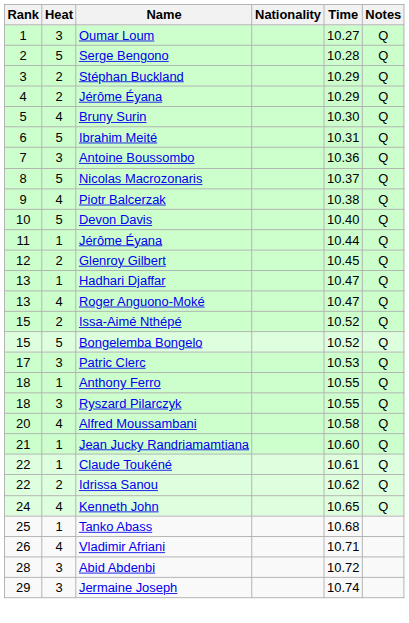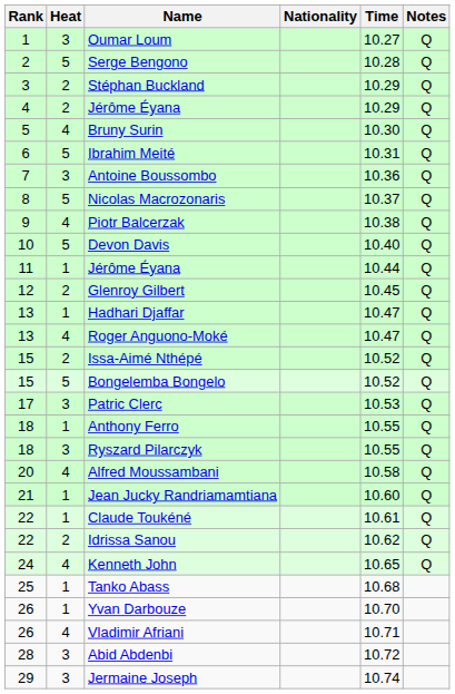 <table class="wikitable sortable" style="text-align:center; font-size:95%">
 <tr>
 <th>Rank</th>
 <th>Heat</th>
 <th>Name</th>
 <th>Nationality</th>
 <th>Time</th>
 <th>Notes</th>
 </tr>
 <tr bgcolor=ccffcc>
 <td>1</td>
 <td>3</td>
 <td align=left><a href='#'>Oumar Loum</a></td>
 <td align=left></td>
 <td>10.27</td>
 <td>Q</td>
 </tr>
 <tr bgcolor=ccffcc>
 <td>2</td>
 <td>5</td>
 <td align=left><a href='#'>Serge Bengono</a></td>
 <td align=left></td>
 <td>10.28</td>
 <td>Q</td>
 </tr>
 <tr bgcolor=ccffcc>
 <td>3</td>
 <td>2</td>
 <td align=left><a href='#'>Stéphan Buckland</a></td>
 <td align=left></td>
 <td>10.29</td>
 <td>Q</td>
 </tr>
 <tr bgcolor=ccffcc>
 <td>4</td>
 <td>2</td>
 <td align=left><a href='#'>Jérôme Éyana</a></td>
 <td align=left></td>
 <td>10.29</td>
 <td>Q</td>
 </tr>
 <tr bgcolor=ccffcc>
 <td>5</td>
 <td>4</td>
 <td align=left><a href='#'>Bruny Surin</a></td>
 <td align=left></td>
 <td>10.30</td>
 <td>Q</td>
 </tr>
 <tr bgcolor=ccffcc>
 <td>6</td>
 <td>5</td>
 <td align=left><a href='#'>Ibrahim Meité</a></td>
 <td align=left></td>
 <td>10.31</td>
 <td>Q</td>
 </tr>
 <tr bgcolor=ccffcc>
 <td>7</td>
 <td>3</td>
 <td align=left><a href='#'>Antoine Boussombo</a></td>
 <td align=left></td>
 <td>10.36</td>
 <td>Q</td>
 </tr>
 <tr bgcolor=ccffcc>
 <td>8</td>
 <td>5</td>
 <td align=left><a href='#'>Nicolas Macrozonaris</a></td>
 <td align=left></td>
 <td>10.37</td>
 <td>Q</td>
 </tr>
 <tr bgcolor=ccffcc>
 <td>9</td>
 <td>4</td>
 <td align=left><a href='#'>Piotr Balcerzak</a></td>
 <td align=left></td>
 <td>10.38</td>
 <td>Q</td>
 </tr>
 <tr bgcolor=ccffcc>
 <td>10</td>
 <td>5</td>
 <td align=left><a href='#'>Devon Davis</a></td>
 <td align=left></td>
 <td>10.40</td>
 <td>Q</td>
 </tr>
 <tr bgcolor=ccffcc>
 <td>11</td>
 <td>1</td>
 <td align=left><a href='#'>Jérôme Éyana</a></td>
 <td align=left></td>
 <td>10.44</td>
 <td>Q</td>
 </tr>
 <tr bgcolor=ccffcc>
 <td>12</td>
 <td>2</td>
 <td align=left><a href='#'>Glenroy Gilbert</a></td>
 <td align=left></td>
 <td>10.45</td>
 <td>Q</td>
 </tr>
 <tr bgcolor=ccffcc>
 <td>13</td>
 <td>1</td>
 <td align=left><a href='#'>Hadhari Djaffar</a></td>
 <td align=left></td>
 <td>10.47</td>
 <td>Q</td>
 </tr>
 <tr bgcolor=ccffcc>
 <td>13</td>
 <td>4</td>
 <td align=left><a href='#'>Roger Anguono-Moké</a></td>
 <td align=left></td>
 <td>10.47</td>
 <td>Q</td>
 </tr>
 <tr bgcolor=ccffcc>
 <td>15</td>
 <td>2</td>
 <td align=left><a href='#'>Issa-Aimé Nthépé</a></td>
 <td align=left></td>
 <td>10.52</td>
 <td>Q</td>
 </tr>
 <tr bgcolor=ddffdd>
 <td>15</td>
 <td>5</td>
 <td align=left><a href='#'>Bongelemba Bongelo</a></td>
 <td align=left></td>
 <td>10.52</td>
 <td>Q</td>
 </tr>
 <tr bgcolor=ccffcc>
 <td>17</td>
 <td>3</td>
 <td align=left><a href='#'>Patric Clerc</a></td>
 <td align=left></td>
 <td>10.53</td>
 <td>Q</td>
 </tr>
 <tr bgcolor=ccffcc>
 <td>18</td>
 <td>1</td>
 <td align=left><a href='#'>Anthony Ferro</a></td>
 <td align=left></td>
 <td>10.55</td>
 <td>Q</td>
 </tr>
 <tr bgcolor=ccffcc>
 <td>18</td>
 <td>3</td>
 <td align=left><a href='#'>Ryszard Pilarczyk</a></td>
 <td align=left></td>
 <td>10.55</td>
 <td>Q</td>
 </tr>
 <tr bgcolor=ccffcc>
 <td>20</td>
 <td>4</td>
 <td align=left><a href='#'>Alfred Moussambani</a></td>
 <td align=left></td>
 <td>10.58</td>
 <td>Q</td>
 </tr>
 <tr bgcolor=ccffcc>
 <td>21</td>
 <td>1</td>
 <td align=left><a href='#'>Jean Jucky Randriamamtiana</a></td>
 <td align=left></td>
 <td>10.60</td>
 <td>Q</td>
 </tr>
 <tr bgcolor=ddffdd>
 <td>22</td>
 <td>1</td>
 <td align=left><a href='#'>Claude Toukéné</a></td>
 <td align=left></td>
 <td>10.61</td>
 <td>Q</td>
 </tr>
 <tr bgcolor=ddffdd>
 <td>22</td>
 <td>2</td>
 <td align=left><a href='#'>Idrissa Sanou</a></td>
 <td align=left></td>
 <td>10.62</td>
 <td>Q</td>
 </tr>
 <tr bgcolor=ddffdd>
 <td>24</td>
 <td>4</td>
 <td align=left><a href='#'>Kenneth John</a></td>
 <td align=left></td>
 <td>10.65</td>
 <td>Q</td>
 </tr>
 <tr>
 <td>25</td>
 <td>1</td>
 <td align=left><a href='#'>Tanko Abass</a></td>
 <td align=left></td>
 <td>10.68</td>
 <td></td>
 </tr>
 <tr>
 <td>26</td>
+<td>1</td>
+<td align=left><a href='#'>Yvan Darbouze</a></td>
+<td align=left></td>
+<td>10.70</td>
+<td></td>
+</tr>
+<tr>
+<td>26</td>
 <td>4</td>
 <td align=left><a href='#'>Vladimir Afriani</a></td>
 <td align=left></td>
 <td>10.71</td>
 <td></td>
 </tr>
 <tr>
 <td>28</td>
 <td>3</td>
 <td align=left><a href='#'>Abid Abdenbi</a></td>
 <td align=left></td>
 <td>10.72</td>
 <td></td>
 </tr>
 <tr>
 <td>29</td>
 <td>3</td>
 <td align=left><a href='#'>Jermaine Joseph</a></td>
 <td align=left></td>
 <td>10.74</td>
 <td></td>
 </tr>
 </table>
